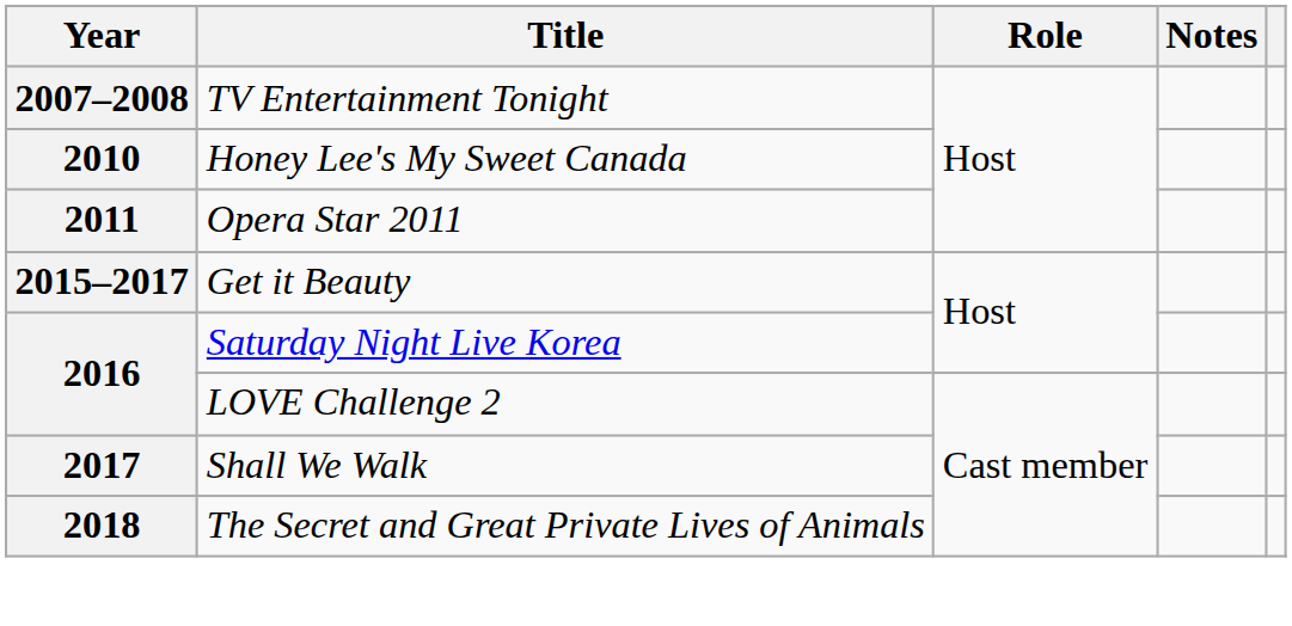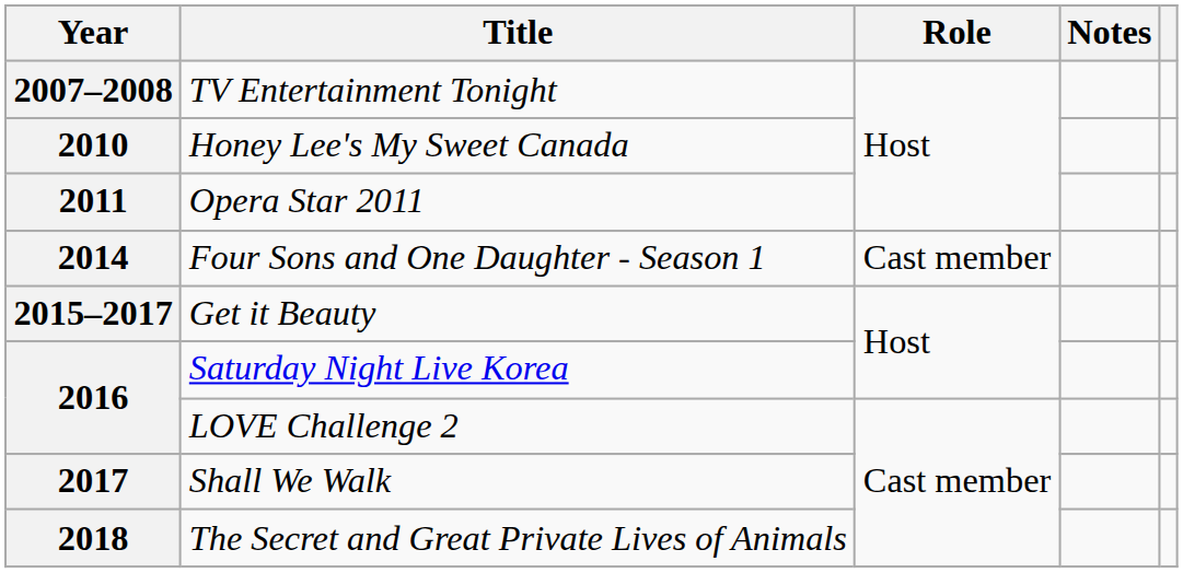 <table class="wikitable plainrowheaders sortable">
 <tr>
 <th scope="col">Year</th>
 <th scope="col">Title</th>
 <th scope="col">Role</th>
 <th scope="col">Notes</th>
 <th scope="col" class="unsortable"></th>
 </tr>
 <tr>
 <th scope="row">2007–2008</th>
 <td><em>TV Entertainment Tonight</em></td>
 <td rowspan="3">Host</td>
 <td></td>
 <td style="text-align:center"></td>
 </tr>
 <tr>
 <th scope="row">2010</th>
 <td><em>Honey Lee's My Sweet Canada</em></td>
 <td></td>
 <td style="text-align:center"></td>
 </tr>
 <tr>
 <th scope="row">2011</th>
 <td><em>Opera Star 2011</em></td>
+<td></td>
+<td style="text-align:center"></td>
+</tr>
+<tr>
+<th scope="row">2014</th>
+<td><em>Four Sons and One Daughter - Season 1</em></td>
+<td>Cast member</td>
 <td></td>
 <td style="text-align:center"></td>
 </tr>
 <tr>
 <th scope="row">2015–2017</th>
 <td><em>Get it Beauty</em></td>
 <td rowspan="2">Host</td>
 <td></td>
 <td style="text-align:center"></td>
 </tr>
 <tr>
 <th scope="row" rowspan="2">2016</th>
 <td><em><a href='#'>Saturday Night Live Korea</a></em></td>
 <td></td>
 <td style="text-align:center"></td>
 </tr>
 <tr>
 <td><em>LOVE Challenge 2</em></td>
 <td rowspan="3">Cast member</td>
 <td></td>
 <td style="text-align:center"></td>
 </tr>
 <tr>
 <th scope="row">2017</th>
 <td><em>Shall We Walk</em></td>
 <td></td>
 <td style="text-align:center"></td>
 </tr>
 <tr>
 <th scope="row">2018</th>
 <td><em>The Secret and Great Private Lives of Animals</em></td>
 <td></td>
 <td style="text-align:center"></td>
 </tr>
 </table>
